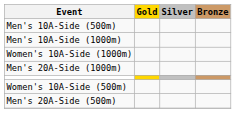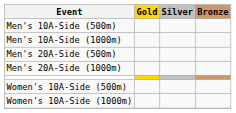 <table class="wikitable">
 <tr>
 <th>Event</th>
 <th style="background: gold">Gold</th>
 <th style="background: silver">Silver</th>
 <th style="background: #cc9966">Bronze</th>
 </tr>
 <tr>
 <td>Men's 10A-Side (500m)</td>
 <td></td>
 <td></td>
 <td></td>
 </tr>
 <tr>
 <td>Men's 10A-Side (1000m)</td>
 <td></td>
 <td></td>
 <td></td>
 </tr>
 <tr>
-<td>Women's 10A-Side (1000m)</td>
+<td>Men's 20A-Side (500m)</td>
 <td></td>
 <td></td>
 <td></td>
 </tr>
 <tr>
 <td>Men's 20A-Side (1000m)</td>
 <td></td>
 <td></td>
 <td></td>
 </tr>
 <tr>
 <th style="background: #FFFFFF"></th>
 <th style="background: gold"></th>
 <th style="background: silver"></th>
 <th style="background: #cc9966"></th>
 </tr>
 <tr>
 <td>Women's 10A-Side (500m)</td>
 <td></td>
 <td></td>
 <td></td>
 </tr>
 <tr>
-<td>Men's 20A-Side (500m)</td>
+<td>Women's 10A-Side (1000m)</td>
 <td></td>
 <td></td>
 <td></td>
 </tr>
 <tr>
 </tr>
 </table>
